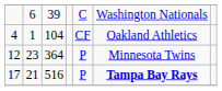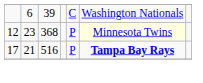 <table class="wikitable sortable" style="text-align: center">
 <tr>
 </tr>
 <tr align=center>
 </tr>
 <tr>
 <td></td>
 <td>6</td>
 <td>39</td>
 <td></td>
 <td><a href='#'>C</a></td>
 <td><a href='#'>Washington Nationals</a></td>
 <td></td>
 </tr>
 <tr>
-<td>4</td>
-<td>1</td>
-<td>104</td>
-<td></td>
-<td><a href='#'>CF</a></td>
-<td><a href='#'>Oakland Athletics</a></td>
-<td></td>
-</tr>
-<tr>
 <td>12</td>
 <td>23</td>
-<td>364</td>
+<td>368</td>
 <td></td>
 <td><a href='#'>P</a></td>
-<td><a href='#'>Minnesota Twins</a></td>
+<td style="background: lightyellow;"><a href='#'>Minnesota Twins</a></td>
 <td></td>
 </tr>
 <tr>
 <td>17</td>
 <td>21</td>
 <td>516</td>
 <td></td>
 <td><a href='#'>P</a></td>
 <td><strong><a href='#'>Tampa Bay Rays</a></strong></td>
 <td></td>
 </tr>
 <tr>
 </tr>
 </table>
